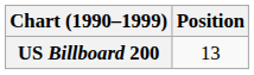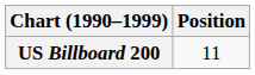 <table class="wikitable plainrowheaders" style="text-align:center">
 <tr>
 <th>Chart (1990–1999)</th>
 <th>Position</th>
 </tr>
 <tr>
 <th scope="row">US <em>Billboard</em> 200</th>
-<td>13</td>
+<td>11</td>
 </tr>
 </table>
